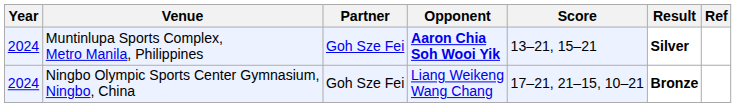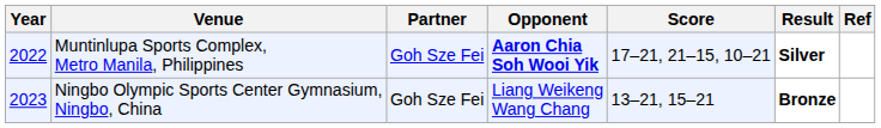 <table class="sortable wikitable" style="font-size: 90%;">
 <tr>
 <th>Year</th>
 <th>Venue</th>
 <th>Partner</th>
 <th>Opponent</th>
 <th>Score</th>
 <th>Result</th>
 <th>Ref</th>
 </tr>
 <tr style="background:#ECF2FF">
-<td align="center"><a href='#'>2024</a></td>
+<td align="center"><a href='#'>2022</a></td>
 <td align="left">Muntinlupa Sports Complex,<br><a href='#'>Metro Manila</a>, Philippines</td>
 <td align="left"> <a href='#'>Goh Sze Fei</a></td>
 <td align="left"><strong> <a href='#'>Aaron Chia</a><br> <a href='#'>Soh Wooi Yik</a></strong></td>
-<td align="left">13–21, 15–21</td>
+<td align="left">17–21, 21–15, 10–21</td>
 <td style="text-align:left; background:white"> <strong>Silver</strong></td>
 <td style="text-align:center; background:white"></td>
 </tr>
 <tr style="background:#ECF2FF">
-<td align="center"><a href='#'>2024</a></td>
+<td align="center"><a href='#'>2023</a></td>
 <td align="left">Ningbo Olympic Sports Center Gymnasium,<br><a href='#'>Ningbo</a>, China</td>
 <td align="left"> Goh Sze Fei</td>
 <td align="left"> <a href='#'>Liang Weikeng</a><br> <a href='#'>Wang Chang</a></td>
-<td align="left">17–21, 21–15, 10–21</td>
+<td align="left">13–21, 15–21</td>
 <td style="text-align:left; background:white"> <strong>Bronze</strong></td>
 <td style="text-align:center; background:white"></td>
 </tr>
 </table>
